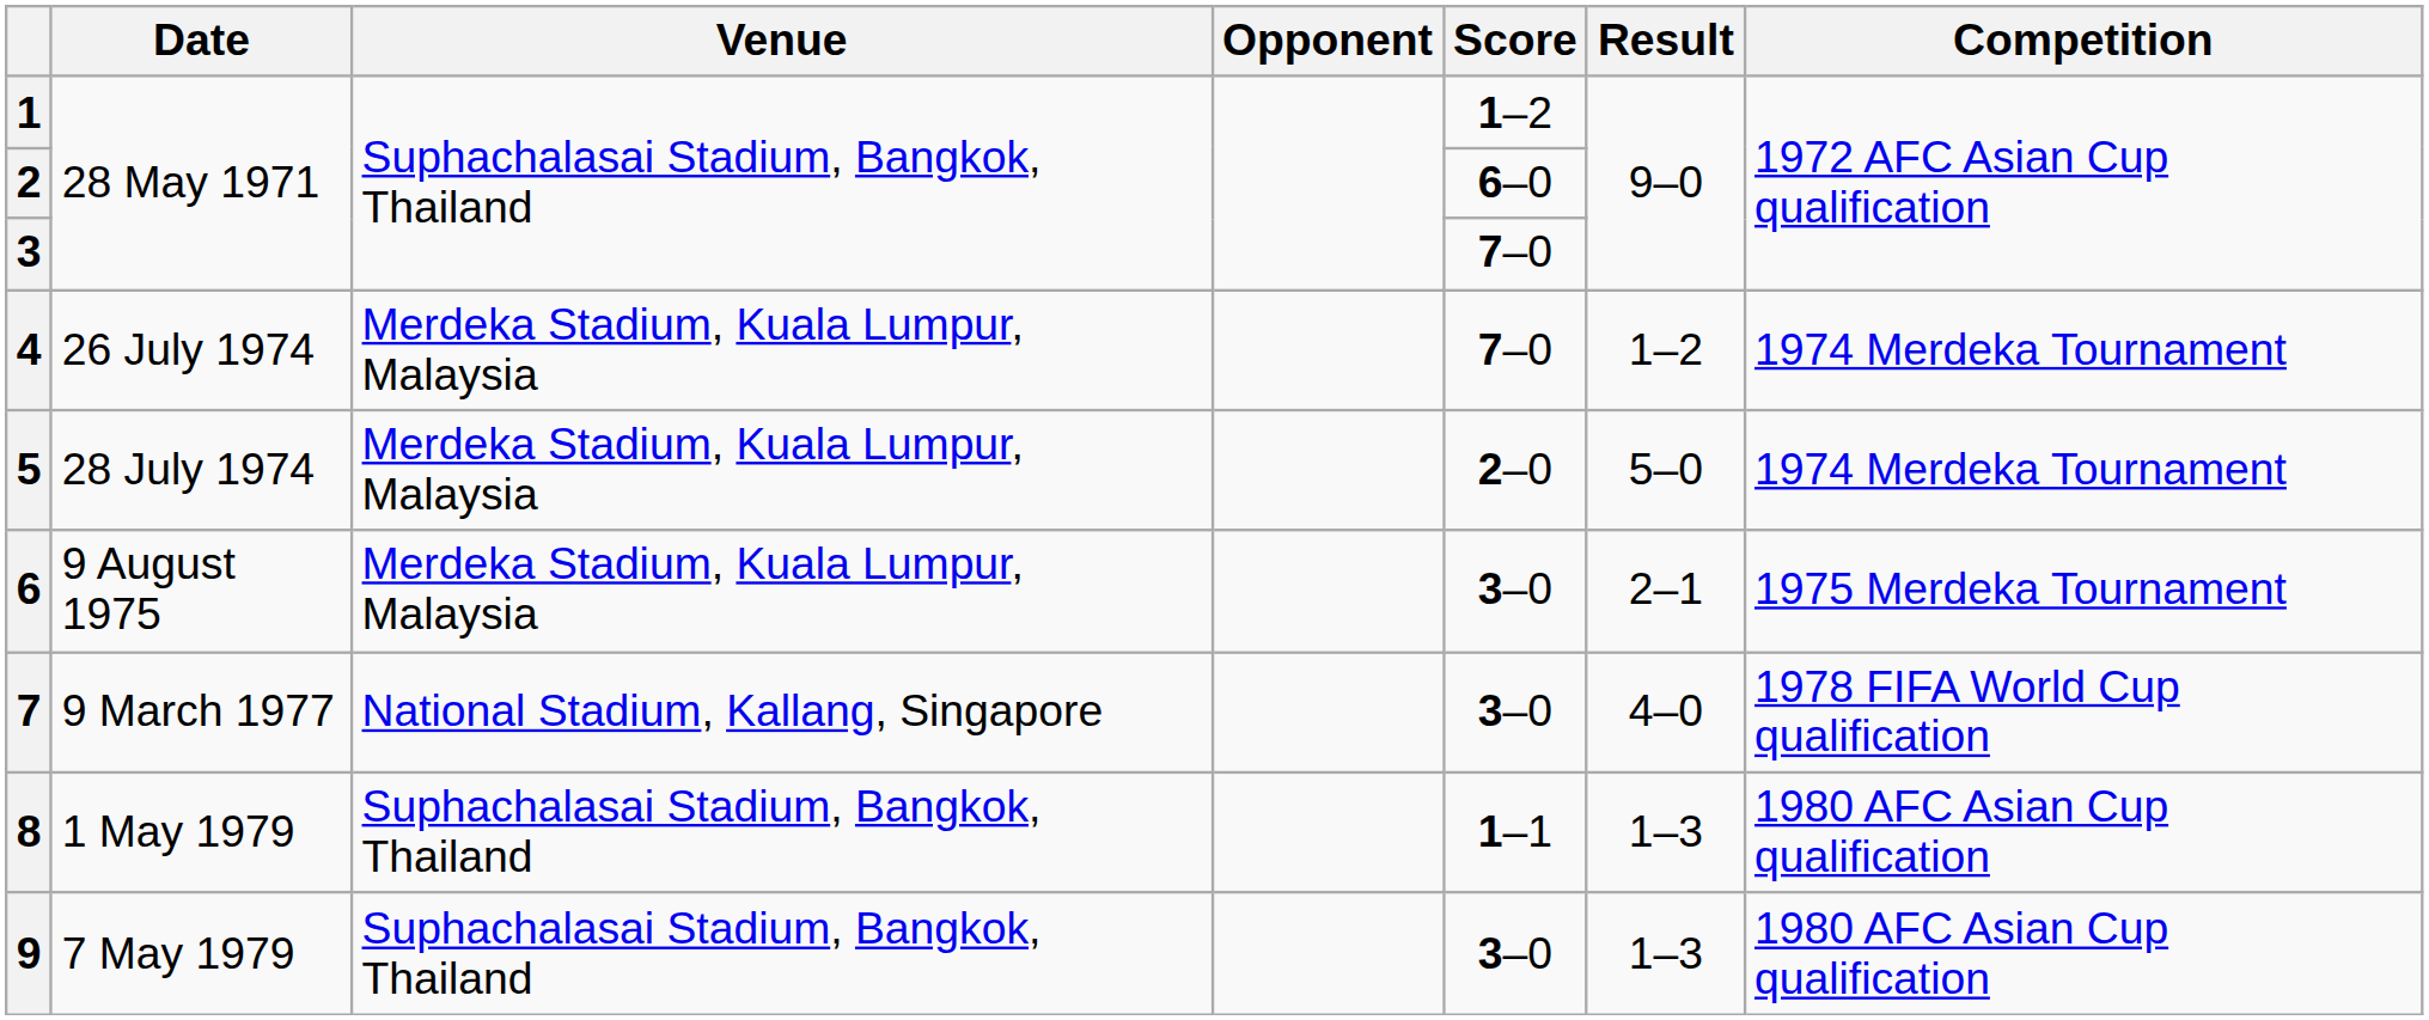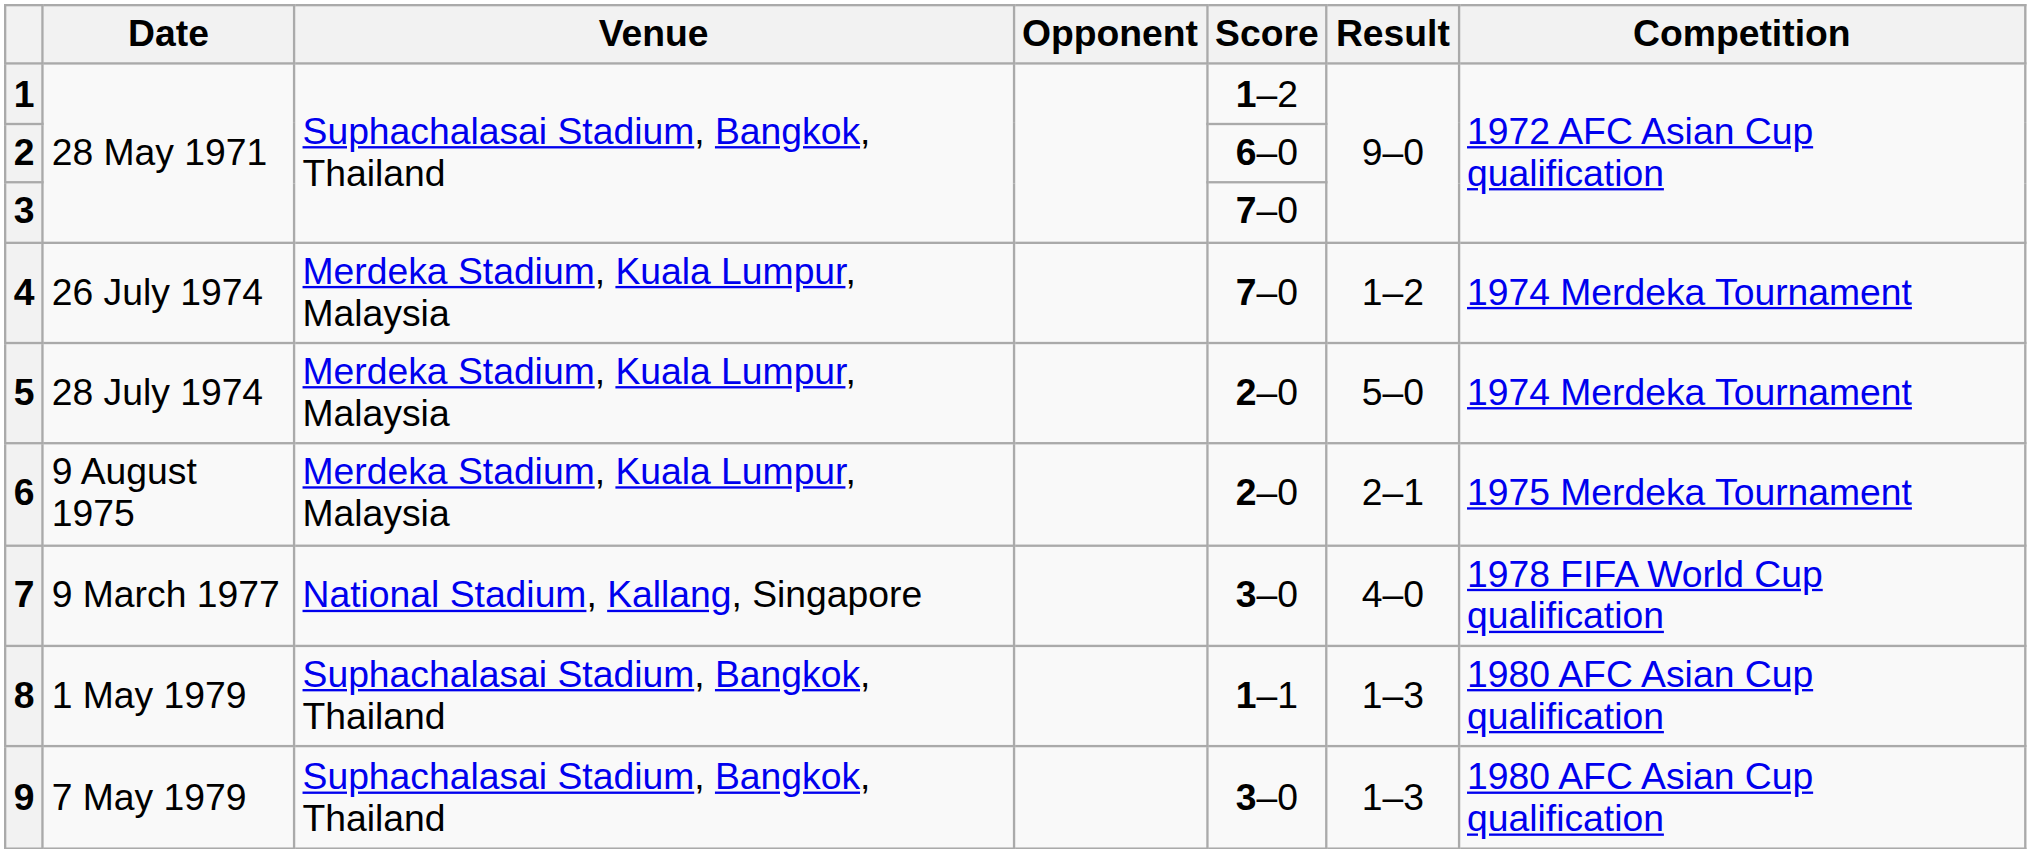 <table class="wikitable sortable">
 <tr>
 <th scope="col"></th>
 <th scope="col">Date</th>
 <th scope="col">Venue</th>
 <th scope="col">Opponent</th>
 <th scope="col">Score</th>
 <th scope="col">Result</th>
 <th scope="col">Competition</th>
 </tr>
 <tr>
 <th>1</th>
 <td rowspan="3">28 May 1971</td>
 <td rowspan="3"><a href='#'>Suphachalasai Stadium</a>, <a href='#'>Bangkok</a>, Thailand</td>
 <td rowspan="3"></td>
 <td align="center"><strong>1</strong>–2</td>
 <td rowspan="3" align="center">9–0</td>
 <td rowspan="3"><a href='#'>1972 AFC Asian Cup qualification</a></td>
 </tr>
 <tr>
 <th>2</th>
 <td align="center"><strong>6</strong>–0</td>
 </tr>
 <tr>
 <th>3</th>
 <td align="center"><strong>7</strong>–0</td>
 </tr>
 <tr>
 <th>4</th>
 <td>26 July 1974</td>
 <td><a href='#'>Merdeka Stadium</a>, <a href='#'>Kuala Lumpur</a>, Malaysia</td>
 <td></td>
 <td align="center"><strong>7</strong>–0</td>
 <td align="center">1–2</td>
 <td><a href='#'>1974 Merdeka Tournament</a></td>
 </tr>
 <tr>
 <th>5</th>
 <td>28 July 1974</td>
 <td><a href='#'>Merdeka Stadium</a>, <a href='#'>Kuala Lumpur</a>, Malaysia</td>
 <td></td>
 <td align="center"><strong>2</strong>–0</td>
 <td align="center">5–0</td>
 <td><a href='#'>1974 Merdeka Tournament</a></td>
 </tr>
 <tr>
 <th>6</th>
 <td>9 August 1975</td>
 <td><a href='#'>Merdeka Stadium</a>, <a href='#'>Kuala Lumpur</a>, Malaysia</td>
 <td></td>
-<td align="center"><strong>3</strong>–0</td>
+<td align="center"><strong>2</strong>–0</td>
 <td align="center">2–1</td>
 <td><a href='#'>1975 Merdeka Tournament</a></td>
 </tr>
 <tr>
 <th>7</th>
 <td>9 March 1977</td>
 <td><a href='#'>National Stadium</a>, <a href='#'>Kallang</a>, Singapore</td>
 <td></td>
 <td align="center"><strong>3</strong>–0</td>
 <td align="center">4–0</td>
 <td><a href='#'>1978 FIFA World Cup qualification</a></td>
 </tr>
 <tr>
 <th>8</th>
 <td>1 May 1979</td>
 <td><a href='#'>Suphachalasai Stadium</a>, <a href='#'>Bangkok</a>, Thailand</td>
 <td></td>
 <td align="center"><strong>1</strong>–1</td>
 <td align="center">1–3</td>
 <td><a href='#'>1980 AFC Asian Cup qualification</a></td>
 </tr>
 <tr>
 <th>9</th>
 <td>7 May 1979</td>
 <td><a href='#'>Suphachalasai Stadium</a>, <a href='#'>Bangkok</a>, Thailand</td>
 <td></td>
 <td align="center"><strong>3</strong>–0</td>
 <td align="center">1–3</td>
 <td><a href='#'>1980 AFC Asian Cup qualification</a></td>
 </tr>
 </table>
